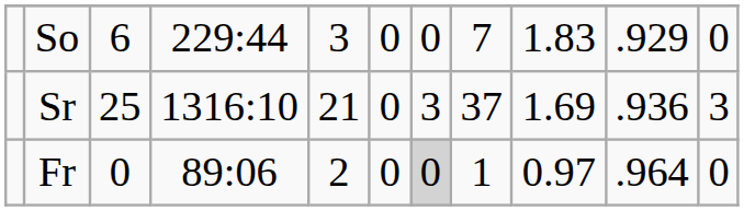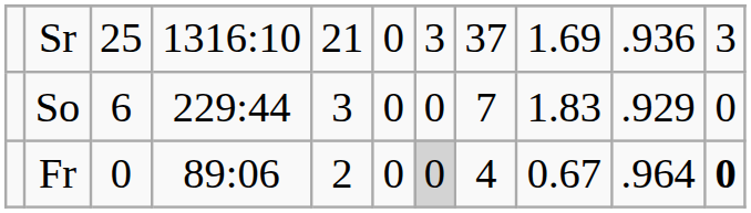 <table class="wikitable sortable" style="text-align:center">
 <tr>
+</tr>
+<tr>
+<td align=left></td>
+<td>Sr</td>
+<td>25</td>
+<td>1316:10</td>
+<td>21</td>
+<td>0</td>
+<td>3</td>
+<td>37</td>
+<td>1.69</td>
+<td>.936</td>
+<td>3</td>
 </tr>
 <tr>
 <td align=left></td>
 <td>So</td>
 <td>6</td>
 <td>229:44</td>
 <td>3</td>
 <td>0</td>
 <td>0</td>
 <td>7</td>
 <td>1.83</td>
 <td>.929</td>
 <td>0</td>
 </tr>
 <tr>
 <td align=left></td>
-<td>Sr</td>
-<td>25</td>
-<td>1316:10</td>
-<td>21</td>
-<td>0</td>
-<td>3</td>
-<td>37</td>
-<td>1.69</td>
-<td>.936</td>
-<td>3</td>
-</tr>
-<tr>
-<td align=left></td>
 <td>Fr</td>
 <td>0</td>
 <td>89:06</td>
 <td>2</td>
 <td>0</td>
 <td style="background: lightgrey;">0</td>
-<td>1</td>
-<td>0.97</td>
+<td>4</td>
+<td>0.67</td>
 <td>.964</td>
-<td>0</td>
+<td><strong>0</strong></td>
 </tr>
 </table>
